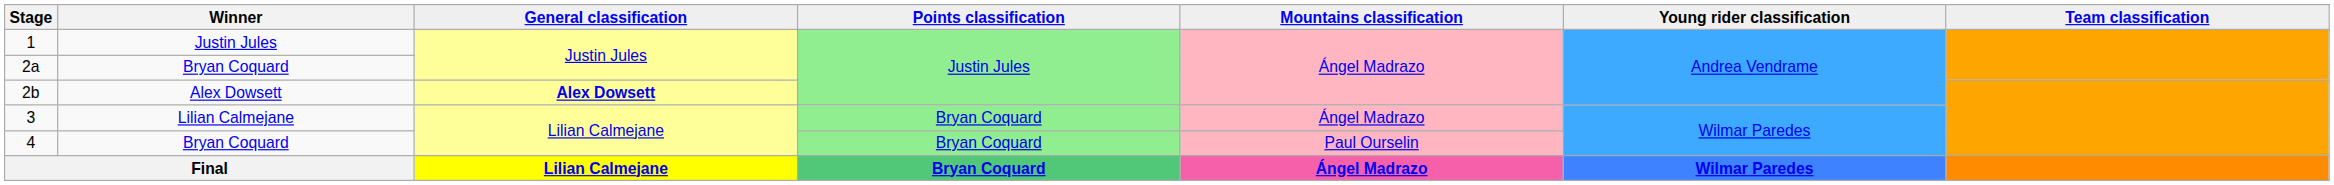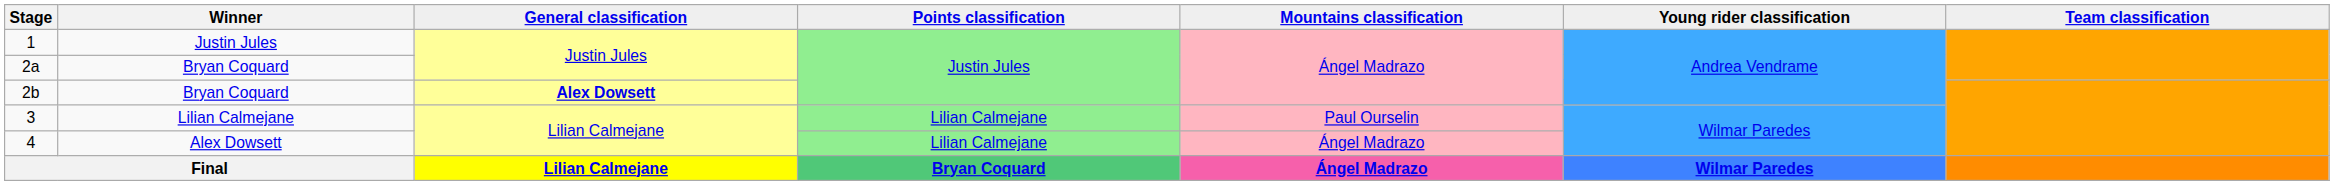 <table class="wikitable" style="text-align: center; font-size:smaller;">
 <tr>
 <th style="width:1%;">Stage</th>
 <th style="width:14%;">Winner</th>
 <th style="background:#efefef; width:15%;"><a href='#'>General classification</a><br></th>
 <th style="background:#efefef; width:15%;"><a href='#'>Points classification</a><br></th>
 <th style="background:#efefef; width:15%;"><a href='#'>Mountains classification</a><br></th>
 <th style="background:#efefef; width:15%;">Young rider classification<br></th>
 <th style="background:#efefef; width:15%;"><a href='#'>Team classification</a></th>
 </tr>
 <tr>
 <td>1</td>
 <td><a href='#'>Justin Jules</a></td>
 <td style="background:#FFFF99;" rowspan=2><a href='#'>Justin Jules</a></td>
 <td style="background:lightgreen;" rowspan=3><a href='#'>Justin Jules</a></td>
 <td style="background:lightpink;" rowspan=3><a href='#'>Ángel Madrazo</a></td>
 <td style="background:#3eaaff;" rowspan=3><a href='#'>Andrea Vendrame</a></td>
 <td style="background:orange;" rowspan=2></td>
 </tr>
 <tr>
 <td>2a</td>
 <td><a href='#'>Bryan Coquard</a></td>
 </tr>
 <tr>
 <td>2b</td>
-<td><a href='#'>Alex Dowsett</a></td>
+<td><a href='#'>Bryan Coquard</a></td>
 <td style="background:#FFFF99;"><strong><a href='#'>Alex Dowsett</a></strong></td>
 <td style="background:orange;" rowspan=3></td>
 </tr>
 <tr>
 <td>3</td>
 <td><a href='#'>Lilian Calmejane</a></td>
 <td style="background:#FFFF99;" rowspan=2><a href='#'>Lilian Calmejane</a></td>
-<td style="background:lightgreen;"><a href='#'>Bryan Coquard</a></td>
-<td style="background:lightpink;"><a href='#'>Ángel Madrazo</a></td>
+<td style="background:lightgreen;"><a href='#'>Lilian Calmejane</a></td>
+<td style="background:lightpink;"><a href='#'>Paul Ourselin</a></td>
 <td style="background:#3eaaff;" rowspan=2><a href='#'>Wilmar Paredes</a></td>
 </tr>
 <tr>
 <td>4</td>
-<td><a href='#'>Bryan Coquard</a></td>
-<td style="background:lightgreen;"><a href='#'>Bryan Coquard</a></td>
-<td style="background:lightpink;"><a href='#'>Paul Ourselin</a></td>
+<td><a href='#'>Alex Dowsett</a></td>
+<td style="background:lightgreen;"><a href='#'>Lilian Calmejane</a></td>
+<td style="background:lightpink;"><a href='#'>Ángel Madrazo</a></td>
 </tr>
 <tr>
 <th colspan=2>Final</th>
 <th style="background:yellow;"><a href='#'>Lilian Calmejane</a></th>
 <th style="background:#50c878;"><a href='#'>Bryan Coquard</a></th>
 <th style="background:#F660AB;"><a href='#'>Ángel Madrazo</a></th>
 <th style="background:#3e82ff;"><a href='#'>Wilmar Paredes</a></th>
 <th style="background:darkorange;"></th>
 </tr>
 </table>
